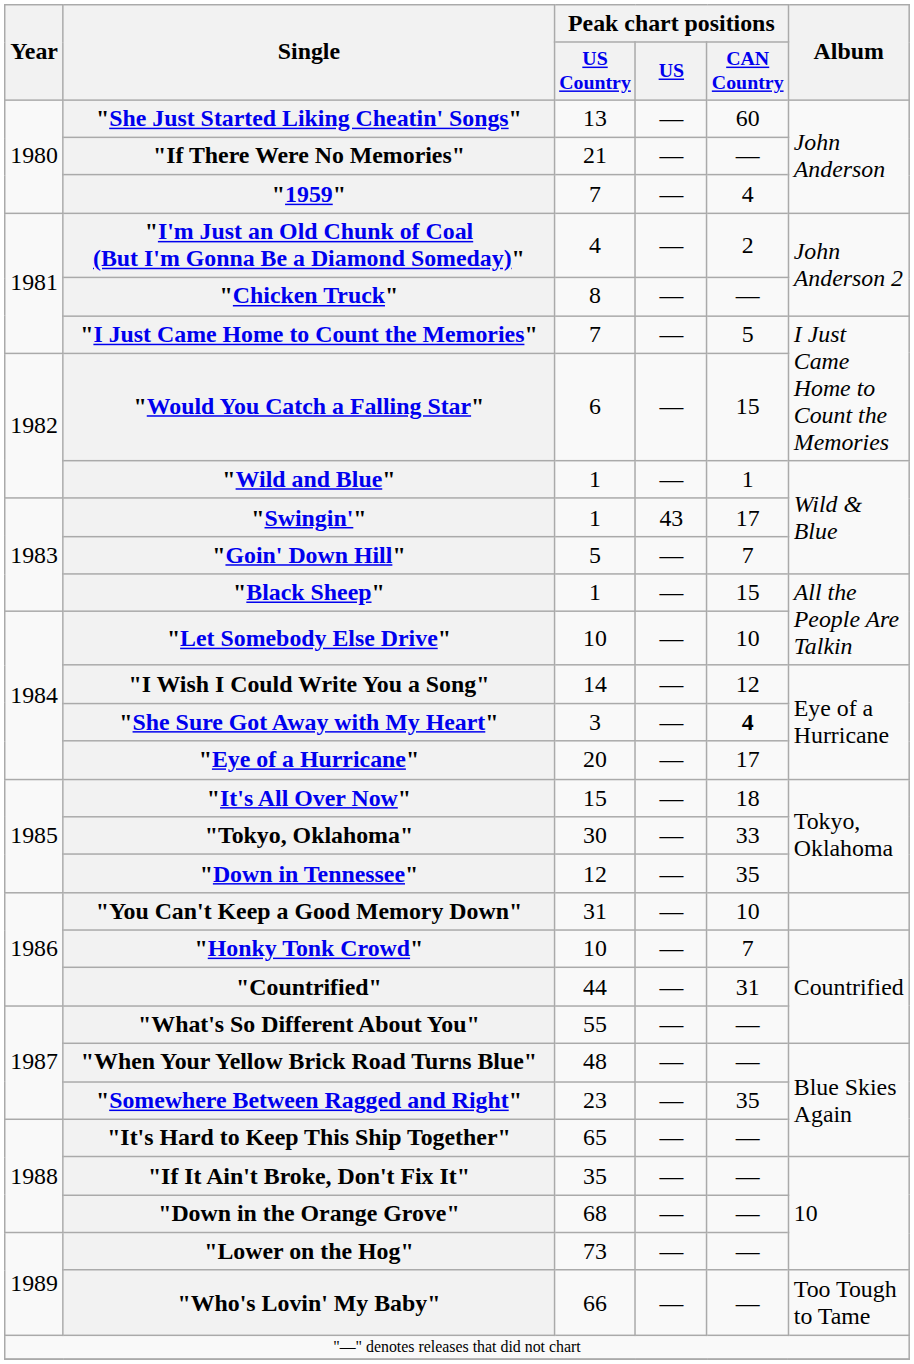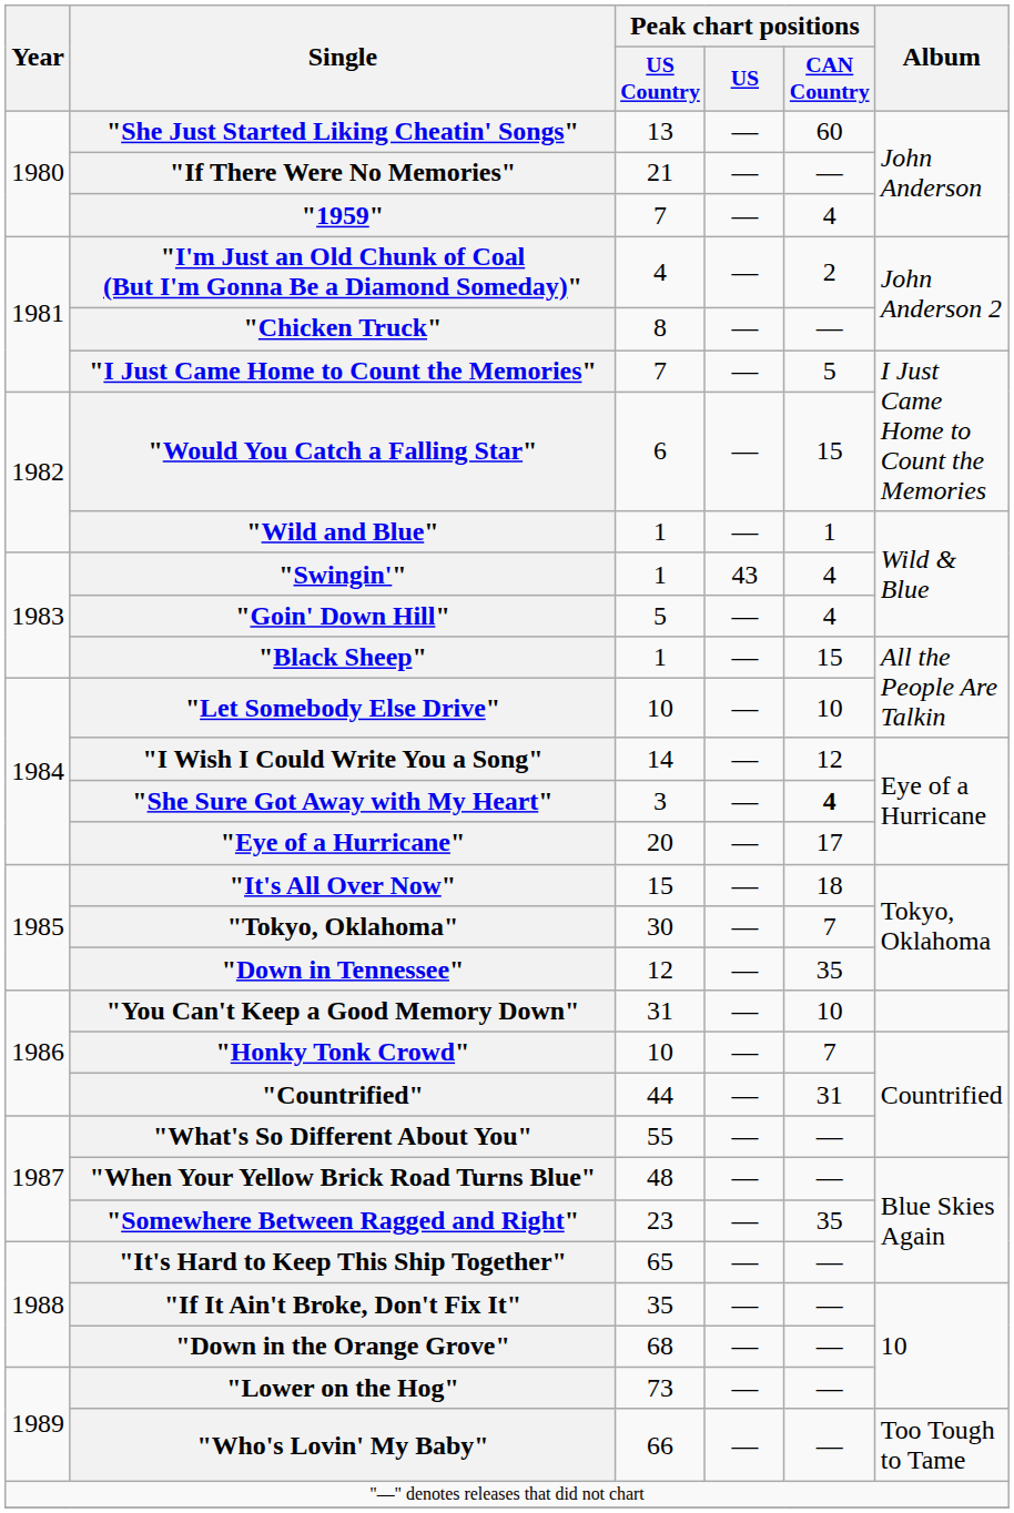 <table class="wikitable plainrowheaders" style="text-align:center;">
 <tr>
 <th rowspan="2">Year</th>
 <th rowspan="2" style="width:22em;">Single</th>
 <th colspan="3">Peak chart positions</th>
 <th rowspan="2">Album</th>
 </tr>
 <tr style="font-size:smaller;">
 <th width="45"><a href='#'>US Country</a><br></th>
 <th width="45"><a href='#'>US</a><br></th>
 <th width="45"><a href='#'>CAN Country</a><br></th>
 </tr>
 <tr>
 <td rowspan="3">1980</td>
 <th scope="row">"<a href='#'>She Just Started Liking Cheatin' Songs</a>"</th>
 <td>13</td>
 <td>—</td>
 <td>60</td>
 <td align="left" rowspan="3"><em>John Anderson</em></td>
 </tr>
 <tr>
 <th scope="row">"If There Were No Memories"</th>
 <td>21</td>
 <td>—</td>
 <td>—</td>
 </tr>
 <tr>
 <th scope="row">"<a href='#'>1959</a>"</th>
 <td>7</td>
 <td>—</td>
 <td>4</td>
 </tr>
 <tr>
 <td rowspan="3">1981</td>
 <th scope="row">"<a href='#'>I'm Just an Old Chunk of Coal<br>(But I'm Gonna Be a Diamond Someday)</a>"</th>
 <td>4</td>
 <td>—</td>
 <td>2</td>
 <td align="left" rowspan="2"><em>John Anderson 2</em></td>
 </tr>
 <tr>
 <th scope="row">"<a href='#'>Chicken Truck</a>"</th>
 <td>8</td>
 <td>—</td>
 <td>—</td>
 </tr>
 <tr>
 <th scope="row">"<a href='#'>I Just Came Home to Count the Memories</a>"</th>
 <td>7</td>
 <td>—</td>
 <td>5</td>
 <td align="left" rowspan="2"><em>I Just Came Home to Count the Memories</em></td>
 </tr>
 <tr>
 <td rowspan="2">1982</td>
 <th scope="row">"<a href='#'>Would You Catch a Falling Star</a>"</th>
 <td>6</td>
 <td>—</td>
 <td>15</td>
 </tr>
 <tr>
 <th scope="row">"<a href='#'>Wild and Blue</a>"</th>
 <td>1</td>
 <td>—</td>
 <td>1</td>
 <td align="left" rowspan="3"><em>Wild & Blue</em></td>
 </tr>
 <tr>
 <td rowspan="3">1983</td>
 <th scope="row">"<a href='#'>Swingin'</a>"</th>
 <td>1</td>
 <td>43</td>
-<td>17</td>
+<td>4</td>
 </tr>
 <tr>
 <th scope="row">"<a href='#'>Goin' Down Hill</a>"</th>
 <td>5</td>
 <td>—</td>
-<td>7</td>
+<td>4</td>
 </tr>
 <tr>
 <th scope="row">"<a href='#'>Black Sheep</a>"</th>
 <td>1</td>
 <td>—</td>
 <td>15</td>
 <td align="left" rowspan="2"><em>All the People Are Talkin<strong></td>
 </tr>
 <tr>
 <td rowspan="4">1984</td>
 <th scope="row">"<a href='#'>Let Somebody Else Drive</a>"</th>
 <td>10</td>
 <td>—</td>
 <td>10</td>
 </tr>
 <tr>
 <th scope="row">"I Wish I Could Write You a Song"</th>
 <td>14</td>
 <td>—</td>
 <td>12</td>
 <td align="left" rowspan="3"></em>Eye of a Hurricane<em></td>
 </tr>
 <tr>
 <th scope="row">"<a href='#'>She Sure Got Away with My Heart</a>"</th>
 <td>3</td>
 <td>—</td>
 <td><strong>4</strong></td>
 </tr>
 <tr>
 <th scope="row">"<a href='#'>Eye of a Hurricane</a>"</th>
 <td>20</td>
 <td>—</td>
 <td>17</td>
 </tr>
 <tr>
 <td rowspan="3">1985</td>
 <th scope="row">"<a href='#'>It's All Over Now</a>"</th>
 <td>15</td>
 <td>—</td>
 <td>18</td>
 <td align="left" rowspan="3"></em>Tokyo, Oklahoma<em></td>
 </tr>
 <tr>
 <th scope="row">"Tokyo, Oklahoma"</th>
 <td>30</td>
 <td>—</td>
-<td>33</td>
+<td>7</td>
 </tr>
 <tr>
 <th scope="row">"<a href='#'>Down in Tennessee</a>"</th>
 <td>12</td>
 <td>—</td>
 <td>35</td>
 </tr>
 <tr>
 <td rowspan="3">1986</td>
 <th scope="row">"You Can't Keep a Good Memory Down"</th>
 <td>31</td>
 <td>—</td>
 <td>10</td>
 <td></td>
 </tr>
 <tr>
 <th scope="row">"<a href='#'>Honky Tonk Crowd</a>"</th>
 <td>10</td>
 <td>—</td>
 <td>7</td>
 <td align="left" rowspan="3"></em>Countrified<em></td>
 </tr>
 <tr>
 <th scope="row">"Countrified"</th>
 <td>44</td>
 <td>—</td>
 <td>31</td>
 </tr>
 <tr>
 <td rowspan="3">1987</td>
 <th scope="row">"What's So Different About You"</th>
 <td>55</td>
 <td>—</td>
 <td>—</td>
 </tr>
 <tr>
 <th scope="row">"When Your Yellow Brick Road Turns Blue"</th>
 <td>48</td>
 <td>—</td>
 <td>—</td>
 <td align="left" rowspan="3"></em>Blue Skies Again<em></td>
 </tr>
 <tr>
 <th scope="row">"<a href='#'>Somewhere Between Ragged and Right</a>"<br></th>
 <td>23</td>
 <td>—</td>
 <td>35</td>
 </tr>
 <tr>
 <td rowspan="3">1988</td>
 <th scope="row">"It's Hard to Keep This Ship Together"</th>
 <td>65</td>
 <td>—</td>
 <td>—</td>
 </tr>
 <tr>
 <th scope="row">"If It Ain't Broke, Don't Fix It"</th>
 <td>35</td>
 <td>—</td>
 <td>—</td>
 <td align="left" rowspan="3"></em>10<em></td>
 </tr>
 <tr>
 <th scope="row">"Down in the Orange Grove"</th>
 <td>68</td>
 <td>—</td>
 <td>—</td>
 </tr>
 <tr>
 <td rowspan="2">1989</td>
 <th scope="row">"Lower on the Hog"</th>
 <td>73</td>
 <td>—</td>
 <td>—</td>
 </tr>
 <tr>
 <th scope="row">"Who's Lovin' My Baby"</th>
 <td>66</td>
 <td>—</td>
 <td>—</td>
 <td align="left"></em>Too Tough to Tame<em></td>
 </tr>
 <tr>
 <td colspan="10" style="font-size:8pt">"—" denotes releases that did not chart</td>
 </tr>
 <tr>
 </tr>
 </table>
